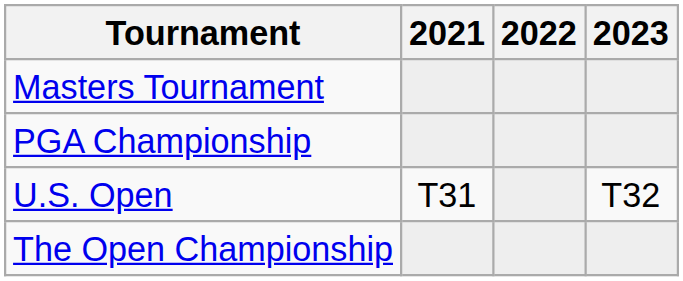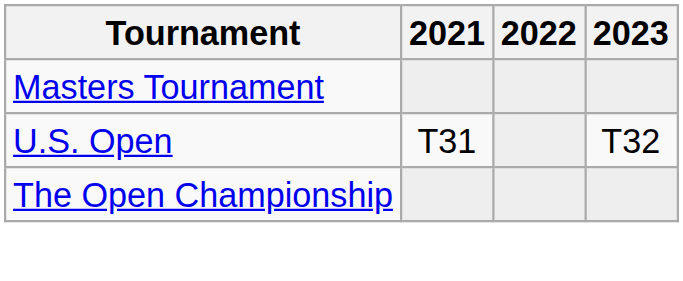 <table class="wikitable" style="font-size:95%;text-align:center;">
 <tr>
 <th>Tournament</th>
 <th>2021</th>
 <th>2022</th>
 <th>2023</th>
 </tr>
 <tr>
 <td align=left><a href='#'>Masters Tournament</a></td>
-<td style="background:#eeeeee;"></td>
-<td style="background:#eeeeee;"></td>
-<td style="background:#eeeeee;"></td>
-</tr>
-<tr>
-<td align=left><a href='#'>PGA Championship</a></td>
 <td style="background:#eeeeee;"></td>
 <td style="background:#eeeeee;"></td>
 <td style="background:#eeeeee;"></td>
 </tr>
 <tr>
 <td align=left><a href='#'>U.S. Open</a></td>
 <td>T31</td>
 <td style="background:#eeeeee;"></td>
 <td>T32</td>
 </tr>
 <tr>
 <td align=left><a href='#'>The Open Championship</a></td>
 <td style="background:#eeeeee;"></td>
 <td style="background:#eeeeee;"></td>
 <td style="background:#eeeeee;"></td>
 </tr>
 </table>
